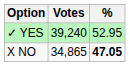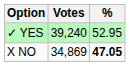 <table class="wikitable">
 <tr>
 <th>Option</th>
 <th>Votes</th>
 <th>%</th>
 </tr>
 <tr>
 <td style=background:#bbf8be>✓ YES</td>
 <td style=background:#bbf8be>39,240</td>
 <td style=background:#bbf8be>52.95</td>
 </tr>
 <tr>
 <td>X NO</td>
-<td>34,865</td>
+<td>34,869</td>
 <td><strong>47.05</strong></td>
 </tr>
 </table>
